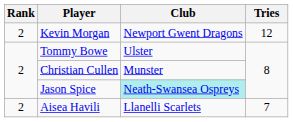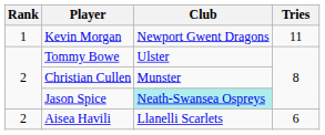 <table class="wikitable">
 <tr>
 <th>Rank</th>
 <th>Player</th>
 <th>Club</th>
 <th style="width:50px;">Tries</th>
 </tr>
 <tr>
-<td rowspan="1" style="text-align:center;">2</td>
+<td rowspan="1" style="text-align:center;">1</td>
 <td> <a href='#'>Kevin Morgan</a></td>
 <td> <a href='#'>Newport Gwent Dragons</a></td>
-<td rowspan="1" style="text-align:center;">12</td>
+<td rowspan="1" style="text-align:center;">11</td>
 </tr>
 <tr>
 <td rowspan="3" style="text-align:center;">2</td>
 <td> <a href='#'>Tommy Bowe</a></td>
 <td> <a href='#'>Ulster</a></td>
 <td rowspan="3" style="text-align:center;">8</td>
 </tr>
 <tr>
 <td> <a href='#'>Christian Cullen</a></td>
 <td> <a href='#'>Munster</a></td>
 </tr>
 <tr>
 <td> <a href='#'>Jason Spice</a></td>
 <td style="background: paleturquoise;"> <a href='#'>Neath-Swansea Ospreys</a></td>
 </tr>
 <tr>
 <td rowspan="1" style="text-align:center;">2</td>
 <td> <a href='#'>Aisea Havili</a></td>
 <td> <a href='#'>Llanelli Scarlets</a></td>
-<td rowspan="1" style="text-align:center;">7</td>
+<td rowspan="1" style="text-align:center;">6</td>
 </tr>
 </table>
